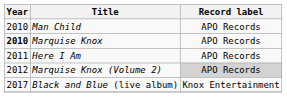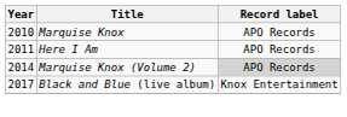 <table class="wikitable sortable">
 <tr>
 <th>Year</th>
 <th>Title</th>
 <th>Record label</th>
 </tr>
 <tr>
 <td>2010</td>
-<td><em>Man Child</em></td>
-<td style="text-align:center;">APO Records</td>
-</tr>
-<tr>
-<td><strong>2010</strong></td>
 <td><em>Marquise Knox</em></td>
 <td style="text-align:center;">APO Records</td>
 </tr>
 <tr>
 <td>2011</td>
 <td><em>Here I Am</em></td>
 <td style="text-align:center;">APO Records</td>
 </tr>
 <tr>
-<td>2012</td>
+<td>2014</td>
 <td><em>Marquise Knox (Volume 2)</em></td>
 <td style="background: lightgrey; text-align:center;">APO Records</td>
 </tr>
 <tr>
 <td>2017</td>
 <td><em>Black and Blue</em> (live album)</td>
 <td style="text-align:center;">Knox Entertainment</td>
 </tr>
 <tr>
 </tr>
 </table>
